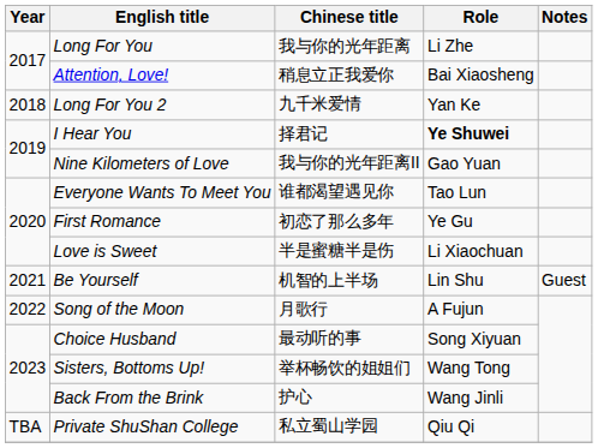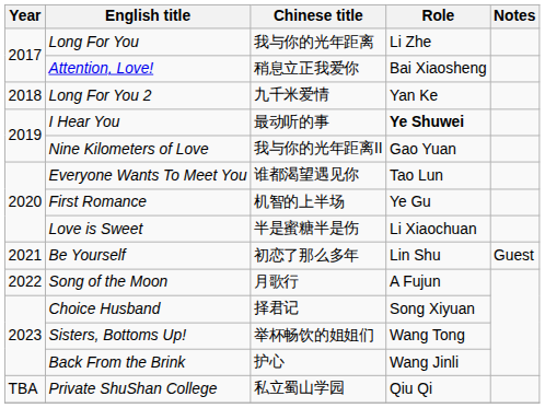 <table class="wikitable sortable">
 <tr>
 <th>Year</th>
 <th>English title</th>
 <th>Chinese title</th>
 <th>Role</th>
 <th class="unsortable">Notes</th>
 </tr>
 <tr>
 <td rowspan=2>2017</td>
 <td><em>Long For You</em></td>
 <td>我与你的光年距离</td>
 <td>Li Zhe</td>
 <td></td>
 </tr>
 <tr>
 <td><em><a href='#'>Attention, Love!</a></em></td>
 <td>稍息立正我爱你</td>
 <td>Bai Xiaosheng</td>
 <td></td>
 </tr>
 <tr>
 <td>2018</td>
 <td><em>Long For You 2</em></td>
 <td>九千米爱情</td>
 <td>Yan Ke</td>
 <td></td>
 </tr>
 <tr>
 <td rowspan="2">2019</td>
 <td><em>I Hear You</em></td>
-<td>择君记</td>
+<td>最动听的事</td>
 <td><strong>Ye Shuwei</strong></td>
 <td></td>
 </tr>
 <tr>
 <td><em>Nine Kilometers of Love</em></td>
 <td>我与你的光年距离II</td>
 <td>Gao Yuan</td>
 <td></td>
 </tr>
 <tr>
 <td rowspan=3>2020</td>
 <td><em>Everyone Wants To Meet You</em></td>
 <td>谁都渴望遇见你</td>
 <td>Tao Lun</td>
 <td></td>
 </tr>
 <tr>
 <td><em>First Romance</em></td>
-<td>初恋了那么多年</td>
+<td>机智的上半场</td>
 <td>Ye Gu</td>
 <td></td>
 </tr>
 <tr>
 <td><em>Love is Sweet</em></td>
 <td>半是蜜糖半是伤</td>
 <td>Li Xiaochuan</td>
 <td></td>
 </tr>
 <tr>
 <td>2021</td>
 <td><em>Be Yourself</em></td>
-<td>机智的上半场</td>
+<td>初恋了那么多年</td>
 <td>Lin Shu</td>
 <td>Guest</td>
 </tr>
 <tr>
 <td>2022</td>
 <td><em>Song of the Moon</em></td>
 <td>月歌行</td>
 <td>A Fujun</td>
 </tr>
 <tr>
 <td rowspan="3">2023</td>
 <td><em>Choice Husband</em></td>
-<td>最动听的事</td>
+<td>择君记</td>
 <td>Song Xiyuan</td>
 </tr>
 <tr>
 <td><em>Sisters, Bottoms Up!</em></td>
 <td>举杯畅饮的姐姐们</td>
 <td>Wang Tong</td>
 </tr>
 <tr>
 <td><em>Back From the Brink</em></td>
 <td>护心</td>
 <td>Wang Jinli</td>
 </tr>
 <tr>
 <td>TBA</td>
 <td><em>Private ShuShan College</em></td>
 <td>私立蜀山学园</td>
 <td>Qiu Qi</td>
 <td></td>
 </tr>
 <tr>
 </tr>
 </table>
